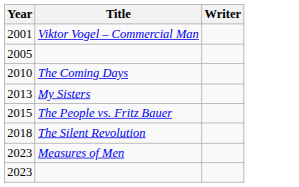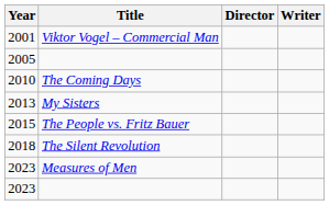 <table class="wikitable">
 <tr>
 <th>Year</th>
 <th>Title</th>
+<th>Director</th>
 <th>Writer</th>
 </tr>
 <tr>
 <td>2001</td>
 <td><em><a href='#'>Viktor Vogel – Commercial Man</a></em></td>
 <td></td>
+<td></td>
 </tr>
 <tr>
 <td>2005</td>
 <td><em></em></td>
+<td></td>
 <td></td>
 </tr>
 <tr>
 <td>2010</td>
 <td><em><a href='#'>The Coming Days</a></em></td>
 <td></td>
+<td></td>
 </tr>
 <tr>
 <td>2013</td>
 <td><em><a href='#'>My Sisters</a></em></td>
+<td></td>
 <td></td>
 </tr>
 <tr>
 <td>2015</td>
 <td><em><a href='#'>The People vs. Fritz Bauer</a></em></td>
 <td></td>
+<td></td>
 </tr>
 <tr>
 <td>2018</td>
 <td><em><a href='#'>The Silent Revolution</a></em></td>
+<td></td>
 <td></td>
 </tr>
 <tr>
 <td>2023</td>
 <td><em><a href='#'>Measures of Men</a></em></td>
 <td></td>
+<td></td>
 </tr>
 <tr>
 <td>2023</td>
 <td><em></em></td>
 <td></td>
+<td></td>
 </tr>
 </table>
